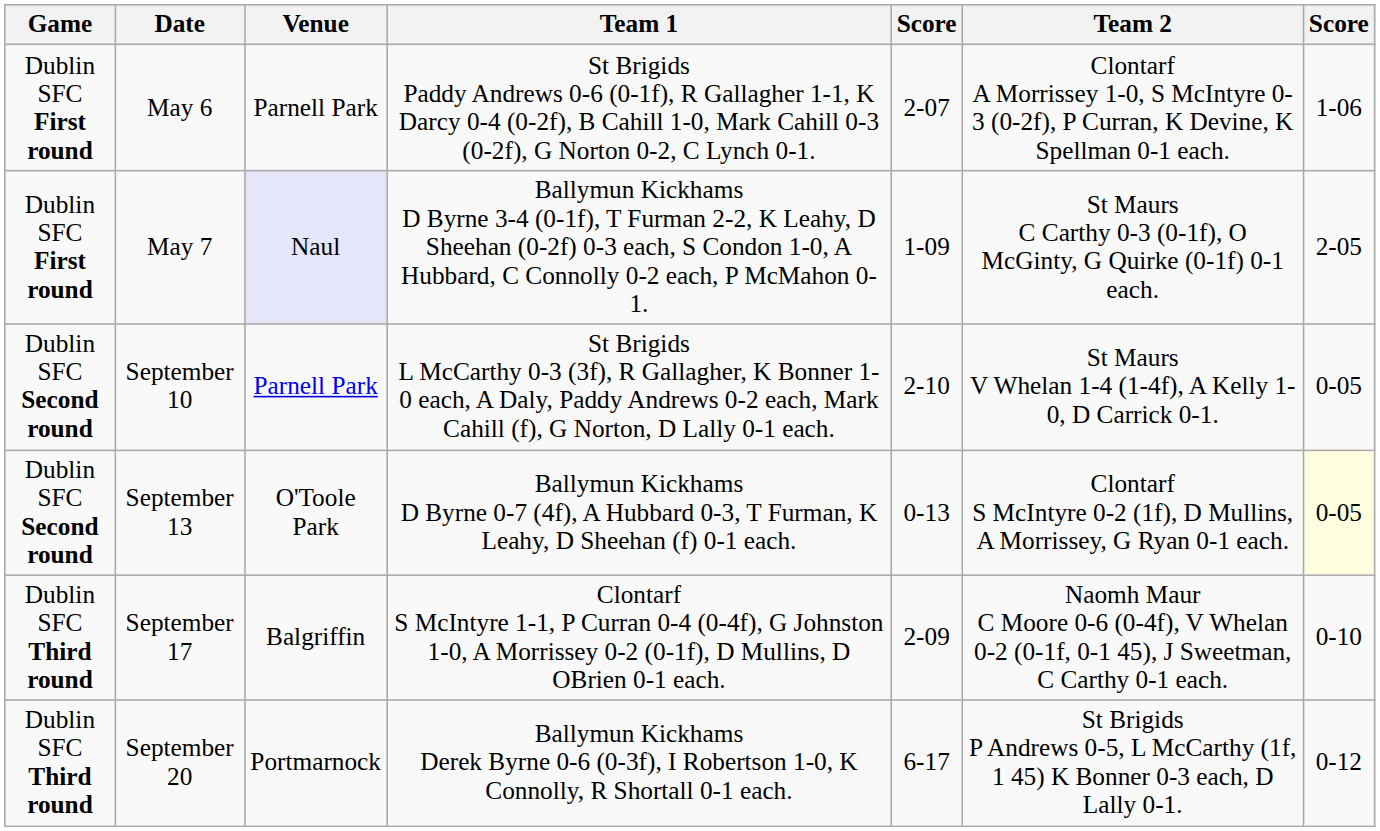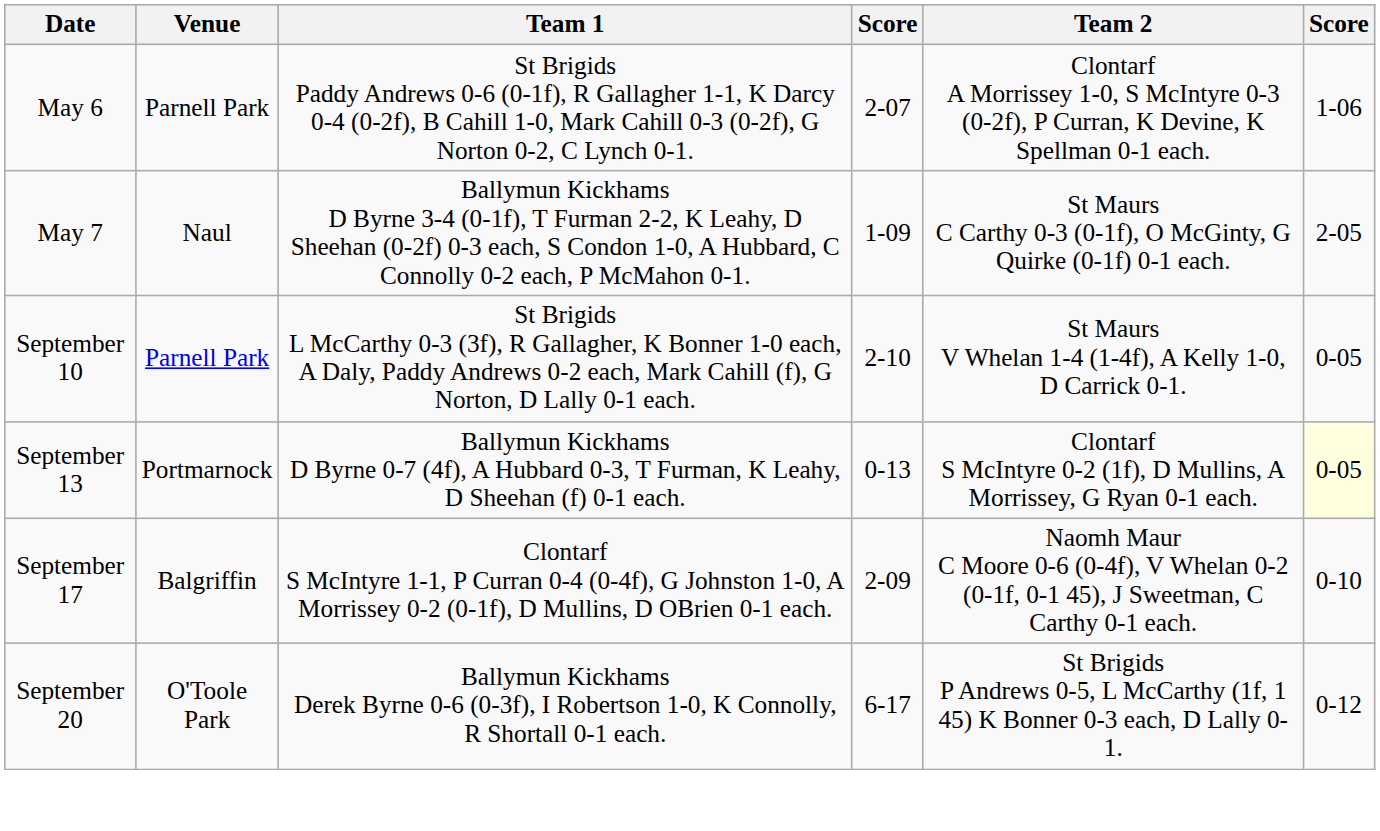 <table class="wikitable">
 <tr>
-<th>Game</th>
 <th>Date</th>
 <th>Venue</th>
 <th>Team 1</th>
 <th>Score</th>
 <th>Team 2</th>
 <th>Score</th>
 </tr>
 <tr style="text-align:center;">
-<td>Dublin SFC<br><strong>First round</strong></td>
 <td>May 6</td>
 <td>Parnell Park</td>
 <td>St Brigids<br>Paddy Andrews 0-6 (0-1f), R Gallagher 1-1, K Darcy 0-4 (0-2f), B Cahill 1-0, Mark Cahill 0-3 (0-2f), G Norton 0-2, C Lynch 0-1.</td>
 <td>2-07</td>
 <td>Clontarf<br>A Morrissey 1-0, S McIntyre 0-3 (0-2f), P Curran, K Devine, K Spellman 0-1 each.</td>
 <td>1-06</td>
 </tr>
 <tr style="text-align:center;">
-<td>Dublin SFC<br><strong>First round</strong></td>
 <td>May 7</td>
-<td style="background: lavender;">Naul</td>
+<td>Naul</td>
 <td>Ballymun Kickhams<br>D Byrne 3-4 (0-1f), T Furman 2-2, K Leahy, D Sheehan (0-2f) 0-3 each, S Condon 1-0, A Hubbard, C Connolly 0-2 each, P McMahon 0-1.</td>
 <td>1-09</td>
 <td>St Maurs<br>C Carthy 0-3 (0-1f), O McGinty, G Quirke (0-1f) 0-1 each.</td>
 <td>2-05</td>
 </tr>
 <tr style="text-align:center;">
-<td>Dublin SFC<br><strong>Second round</strong></td>
 <td>September 10</td>
 <td><a href='#'>Parnell Park</a></td>
 <td>St Brigids<br>L McCarthy 0-3 (3f), R Gallagher, K Bonner 1-0 each, A Daly, Paddy Andrews 0-2 each, Mark Cahill (f), G Norton, D Lally 0-1 each.</td>
 <td>2-10</td>
 <td>St Maurs<br>V Whelan 1-4 (1-4f), A Kelly 1-0, D Carrick 0-1.</td>
 <td>0-05</td>
 </tr>
 <tr style="text-align:center;">
-<td>Dublin SFC<br><strong>Second round</strong></td>
 <td>September 13</td>
-<td>O'Toole Park</td>
+<td>Portmarnock</td>
 <td>Ballymun Kickhams<br>D Byrne 0-7 (4f), A Hubbard 0-3, T Furman, K Leahy, D Sheehan (f) 0-1 each.</td>
 <td>0-13</td>
 <td>Clontarf<br>S McIntyre 0-2 (1f), D Mullins, A Morrissey, G Ryan 0-1 each.</td>
 <td style="background: lightyellow;">0-05</td>
 </tr>
 <tr style="text-align:center;">
-<td>Dublin SFC<br><strong>Third round</strong></td>
 <td>September 17</td>
 <td>Balgriffin</td>
 <td>Clontarf<br>S McIntyre 1-1, P Curran 0-4 (0-4f), G Johnston 1-0, A Morrissey 0-2 (0-1f), D Mullins, D OBrien 0-1 each.</td>
 <td>2-09</td>
 <td>Naomh Maur<br>C Moore 0-6 (0-4f), V Whelan 0-2 (0-1f, 0-1 45), J Sweetman, C Carthy 0-1 each.</td>
 <td>0-10</td>
 </tr>
 <tr style="text-align:center;">
-<td>Dublin SFC<br><strong>Third round</strong></td>
 <td>September 20</td>
-<td>Portmarnock</td>
+<td>O'Toole Park</td>
 <td>Ballymun Kickhams<br>Derek Byrne 0-6 (0-3f), I Robertson 1-0, K Connolly, R Shortall 0-1 each.</td>
 <td>6-17</td>
 <td>St Brigids<br>P Andrews 0-5, L McCarthy (1f, 1 45) K Bonner 0-3 each, D Lally 0-1.</td>
 <td>0-12</td>
 </tr>
 </table>
